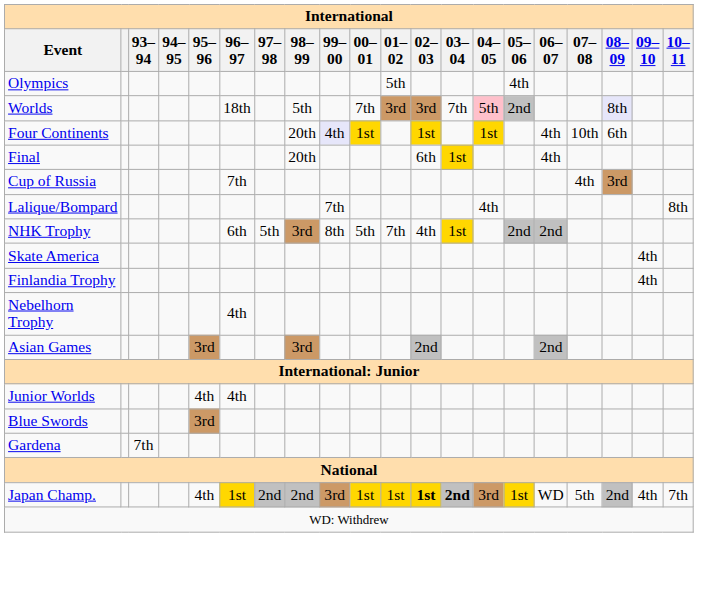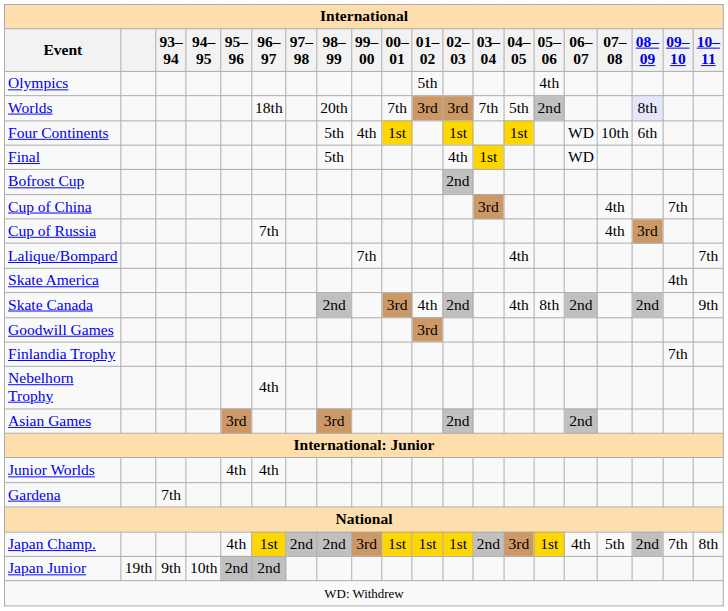 <table class="wikitable" style="text-align:center">
 <tr>
 <th colspan="20" style="background-color: #ffdead; " align="center">International</th>
 </tr>
 <tr>
 <th>Event</th>
 <th></th>
 <th>93–94</th>
 <th>94–95</th>
 <th>95–96</th>
 <th>96–97</th>
 <th>97–98</th>
 <th>98–99</th>
 <th>99–00</th>
 <th>00–01</th>
 <th>01–02</th>
 <th>02–03</th>
 <th>03–04</th>
 <th>04–05</th>
 <th>05–06</th>
 <th>06–07</th>
 <th>07–08</th>
 <th><a href='#'>08–09</a></th>
 <th><a href='#'>09–10</a></th>
 <th><a href='#'>10–11</a></th>
 </tr>
 <tr>
 <td align="left"><a href='#'>Olympics</a></td>
 <td></td>
 <td></td>
 <td></td>
 <td></td>
 <td></td>
 <td></td>
 <td></td>
 <td></td>
 <td></td>
 <td>5th</td>
 <td></td>
 <td></td>
 <td></td>
 <td>4th</td>
 <td></td>
 <td></td>
 <td></td>
 <td></td>
 <td></td>
 </tr>
 <tr>
 <td align="left"><a href='#'>Worlds</a></td>
 <td></td>
 <td></td>
 <td></td>
 <td></td>
 <td>18th</td>
 <td></td>
-<td>5th</td>
+<td>20th</td>
 <td></td>
 <td>7th</td>
 <td bgcolor="cc9966">3rd</td>
 <td bgcolor="cc9966">3rd</td>
 <td>7th</td>
-<td style="background: pink;">5th</td>
+<td>5th</td>
 <td bgcolor="silver">2nd</td>
 <td></td>
 <td></td>
 <td style="background: lavender;">8th</td>
 <td></td>
 <td></td>
 </tr>
 <tr>
 <td align="left"><a href='#'>Four Continents</a></td>
 <td></td>
 <td></td>
 <td></td>
 <td></td>
 <td></td>
 <td></td>
-<td>20th</td>
-<td style="background: lavender;">4th</td>
+<td>5th</td>
+<td>4th</td>
 <td bgcolor="gold">1st</td>
 <td></td>
 <td bgcolor="gold">1st</td>
 <td></td>
 <td bgcolor="gold">1st</td>
 <td></td>
-<td>4th</td>
+<td>WD</td>
 <td>10th</td>
 <td>6th</td>
 <td></td>
 <td></td>
 </tr>
 <tr>
 <td align="left"> <a href='#'>Final</a></td>
 <td></td>
 <td></td>
 <td></td>
 <td></td>
 <td></td>
 <td></td>
-<td>20th</td>
+<td>5th</td>
 <td></td>
 <td></td>
 <td></td>
-<td>6th</td>
+<td>4th</td>
 <td bgcolor="gold">1st</td>
+<td></td>
+<td></td>
+<td>WD</td>
+<td></td>
+<td></td>
+<td></td>
+<td></td>
+</tr>
+<tr>
+<td align="left"> <a href='#'>Bofrost Cup</a></td>
+<td></td>
+<td></td>
+<td></td>
+<td></td>
+<td></td>
+<td></td>
+<td></td>
+<td></td>
+<td></td>
+<td></td>
+<td bgcolor="silver">2nd</td>
+<td></td>
+<td></td>
+<td></td>
+<td></td>
+<td></td>
+<td></td>
+<td></td>
+<td></td>
+</tr>
+<tr>
+<td align="left"> <a href='#'>Cup of China</a></td>
+<td></td>
+<td></td>
+<td></td>
+<td></td>
+<td></td>
+<td></td>
+<td></td>
+<td></td>
+<td></td>
+<td></td>
+<td></td>
+<td bgcolor="cc9966">3rd</td>
+<td></td>
 <td></td>
 <td></td>
 <td>4th</td>
 <td></td>
-<td></td>
-<td></td>
+<td>7th</td>
 <td></td>
 </tr>
 <tr>
 <td align="left"> <a href='#'>Cup of Russia</a></td>
 <td></td>
 <td></td>
 <td></td>
 <td></td>
 <td>7th</td>
 <td></td>
 <td></td>
 <td></td>
 <td></td>
 <td></td>
 <td></td>
 <td></td>
 <td></td>
 <td></td>
 <td></td>
 <td>4th</td>
 <td bgcolor="cc9966">3rd</td>
 <td></td>
 <td></td>
 </tr>
 <tr>
 <td align="left"> <a href='#'>Lalique/Bompard</a></td>
 <td></td>
 <td></td>
 <td></td>
 <td></td>
 <td></td>
 <td></td>
 <td></td>
 <td>7th</td>
 <td></td>
 <td></td>
 <td></td>
 <td></td>
 <td>4th</td>
 <td></td>
 <td></td>
 <td></td>
 <td></td>
 <td></td>
-<td>8th</td>
-</tr>
-<tr>
-<td align="left"> <a href='#'>NHK Trophy</a></td>
-<td></td>
-<td></td>
-<td></td>
-<td></td>
-<td>6th</td>
-<td>5th</td>
-<td bgcolor="cc9966">3rd</td>
-<td>8th</td>
-<td>5th</td>
 <td>7th</td>
-<td>4th</td>
-<td bgcolor="gold">1st</td>
-<td></td>
-<td bgcolor="silver">2nd</td>
-<td bgcolor="silver">2nd</td>
-<td></td>
-<td></td>
-<td></td>
-<td></td>
 </tr>
 <tr>
 <td align="left"> <a href='#'>Skate America</a></td>
 <td></td>
 <td></td>
 <td></td>
 <td></td>
 <td></td>
 <td></td>
 <td></td>
 <td></td>
 <td></td>
 <td></td>
 <td></td>
 <td></td>
 <td></td>
 <td></td>
 <td></td>
 <td></td>
 <td></td>
 <td>4th</td>
 <td></td>
 </tr>
 <tr>
+<td align="left"> <a href='#'>Skate Canada</a></td>
+<td></td>
+<td></td>
+<td></td>
+<td></td>
+<td></td>
+<td></td>
+<td bgcolor="silver">2nd</td>
+<td></td>
+<td bgcolor="cc9966">3rd</td>
+<td>4th</td>
+<td bgcolor="silver">2nd</td>
+<td></td>
+<td>4th</td>
+<td>8th</td>
+<td bgcolor="silver">2nd</td>
+<td></td>
+<td bgcolor="silver">2nd</td>
+<td></td>
+<td>9th</td>
+</tr>
+<tr>
+<td align="left"><a href='#'>Goodwill Games</a></td>
+<td></td>
+<td></td>
+<td></td>
+<td></td>
+<td></td>
+<td></td>
+<td></td>
+<td></td>
+<td></td>
+<td bgcolor="cc9966">3rd</td>
+<td></td>
+<td></td>
+<td></td>
+<td></td>
+<td></td>
+<td></td>
+<td></td>
+<td></td>
+<td></td>
+</tr>
+<tr>
 <td align="left"><a href='#'>Finlandia Trophy</a></td>
 <td></td>
 <td></td>
 <td></td>
 <td></td>
 <td></td>
 <td></td>
 <td></td>
 <td></td>
 <td></td>
 <td></td>
 <td></td>
 <td></td>
 <td></td>
 <td></td>
 <td></td>
 <td></td>
 <td></td>
-<td>4th</td>
+<td>7th</td>
 <td></td>
 </tr>
 <tr>
 <td align="left"><a href='#'>Nebelhorn Trophy</a></td>
 <td></td>
 <td></td>
 <td></td>
 <td></td>
 <td>4th</td>
 <td></td>
 <td></td>
 <td></td>
 <td></td>
 <td></td>
 <td></td>
 <td></td>
 <td></td>
 <td></td>
 <td></td>
 <td></td>
 <td></td>
 <td></td>
 <td></td>
 </tr>
 <tr>
 <td align="left"><a href='#'>Asian Games</a></td>
 <td></td>
 <td></td>
 <td></td>
 <td bgcolor="cc9966">3rd</td>
 <td></td>
 <td></td>
 <td bgcolor="cc9966">3rd</td>
 <td></td>
 <td></td>
 <td></td>
 <td bgcolor="silver">2nd</td>
 <td></td>
 <td></td>
 <td></td>
 <td bgcolor="silver">2nd</td>
 <td></td>
 <td></td>
 <td></td>
 <td></td>
 </tr>
 <tr>
 <th colspan="20" style="background-color: #ffdead; " align="center">International: Junior</th>
 </tr>
 <tr>
 <td align="left"><a href='#'>Junior Worlds</a></td>
 <td></td>
 <td></td>
 <td></td>
 <td>4th</td>
 <td>4th</td>
 <td></td>
 <td></td>
 <td></td>
 <td></td>
 <td></td>
 <td></td>
 <td></td>
 <td></td>
 <td></td>
 <td></td>
 <td></td>
 <td></td>
 <td></td>
 <td></td>
 </tr>
 <tr>
-<td align="left"><a href='#'>Blue Swords</a></td>
-<td></td>
-<td></td>
-<td></td>
-<td bgcolor="cc9966">3rd</td>
-<td></td>
-<td></td>
-<td></td>
-<td></td>
-<td></td>
-<td></td>
-<td></td>
-<td></td>
-<td></td>
-<td></td>
-<td></td>
-<td></td>
-<td></td>
-<td></td>
-<td></td>
-</tr>
-<tr>
 <td align="left"><a href='#'>Gardena</a></td>
 <td></td>
 <td>7th</td>
 <td></td>
 <td></td>
 <td></td>
 <td></td>
 <td></td>
 <td></td>
 <td></td>
 <td></td>
 <td></td>
 <td></td>
 <td></td>
 <td></td>
 <td></td>
 <td></td>
 <td></td>
 <td></td>
 <td></td>
 </tr>
 <tr>
 <th colspan="20" style="background-color: #ffdead; " align="center">National</th>
 </tr>
 <tr>
 <td align="left"><a href='#'>Japan Champ.</a></td>
 <td></td>
 <td></td>
 <td></td>
 <td>4th</td>
 <td bgcolor="gold">1st</td>
 <td bgcolor="silver">2nd</td>
 <td bgcolor="silver">2nd</td>
 <td bgcolor="cc9966">3rd</td>
 <td bgcolor="gold">1st</td>
 <td bgcolor="gold">1st</td>
-<td bgcolor="gold"><strong>1st</strong></td>
-<td bgcolor="silver"><strong>2nd</strong></td>
+<td bgcolor="gold">1st</td>
+<td bgcolor="silver">2nd</td>
 <td bgcolor="cc9966">3rd</td>
 <td bgcolor="gold">1st</td>
-<td>WD</td>
+<td>4th</td>
 <td>5th</td>
 <td bgcolor="silver">2nd</td>
-<td>4th</td>
 <td>7th</td>
+<td>8th</td>
+</tr>
+<tr>
+<td align="left"><a href='#'>Japan Junior</a></td>
+<td>19th</td>
+<td>9th</td>
+<td>10th</td>
+<td bgcolor="silver">2nd</td>
+<td bgcolor="silver">2nd</td>
+<td></td>
+<td></td>
+<td></td>
+<td></td>
+<td></td>
+<td></td>
+<td></td>
+<td></td>
+<td></td>
+<td></td>
+<td></td>
+<td></td>
+<td></td>
+<td></td>
 </tr>
 <tr>
 <td colspan="20" align="center"><small> WD: Withdrew </small></td>
 </tr>
 </table>
